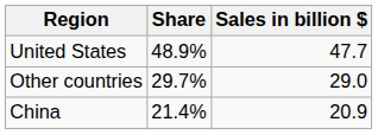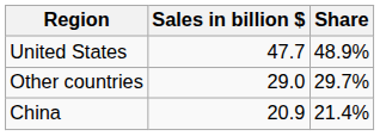 <table class="wikitable floatright">
 <tr>
 <th>Region</th>
+<th>Sales in billion $</th>
 <th>Share</th>
-<th>Sales in billion $</th>
 </tr>
 <tr>
 <td>United States</td>
+<td style="text-align: right;">47.7</td>
 <td>48.9%</td>
-<td style="text-align: right;">47.7</td>
 </tr>
 <tr>
 <td>Other countries</td>
+<td style="text-align: right;">29.0</td>
 <td>29.7%</td>
-<td style="text-align: right;">29.0</td>
 </tr>
 <tr>
 <td>China</td>
+<td style="text-align: right;">20.9</td>
 <td>21.4%</td>
-<td style="text-align: right;">20.9</td>
 </tr>
 </table>
